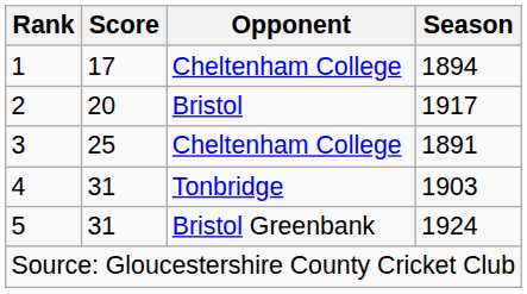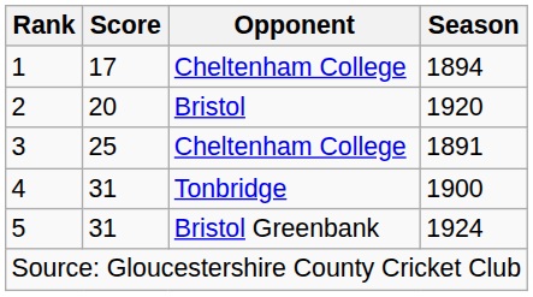 <table class="wikitable">
 <tr>
 <th>Rank</th>
 <th>Score</th>
 <th>Opponent</th>
 <th>Season</th>
 </tr>
 <tr>
 <td>1</td>
 <td>17</td>
 <td><a href='#'>Cheltenham College</a></td>
 <td>1894</td>
 </tr>
 <tr>
 <td>2</td>
 <td>20</td>
 <td><a href='#'>Bristol</a></td>
-<td>1917</td>
+<td>1920</td>
 </tr>
 <tr>
 <td>3</td>
 <td>25</td>
 <td><a href='#'>Cheltenham College</a></td>
 <td>1891</td>
 </tr>
 <tr>
 <td>4</td>
 <td>31</td>
 <td><a href='#'>Tonbridge</a></td>
-<td>1903</td>
+<td>1900</td>
 </tr>
 <tr>
 <td>5</td>
 <td>31</td>
 <td><a href='#'>Bristol</a> Greenbank</td>
 <td>1924</td>
 </tr>
 <tr>
 <td colspan="4">Source: Gloucestershire County Cricket Club</td>
 </tr>
 </table>
